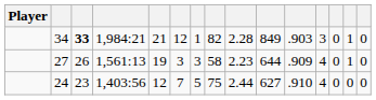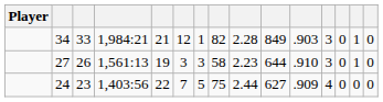 <table class="wikitable sortable" style="text-align:center;">
 <tr>
 <th>Player</th>
 <th></th>
 <th></th>
 <th></th>
 <th></th>
 <th></th>
 <th></th>
 <th></th>
 <th></th>
 <th></th>
 <th></th>
 <th></th>
 <th></th>
 <th></th>
 <th></th>
 </tr>
 <tr>
 <td></td>
 <td>34</td>
-<td><strong>33</strong></td>
+<td>33</td>
 <td>1,984:21</td>
 <td>21</td>
 <td>12</td>
 <td>1</td>
 <td>82</td>
 <td>2.28</td>
 <td>849</td>
 <td>.903</td>
 <td>3</td>
 <td>0</td>
 <td>1</td>
 <td>0</td>
 </tr>
 <tr>
 <td></td>
 <td>27</td>
 <td>26</td>
 <td>1,561:13</td>
 <td>19</td>
 <td>3</td>
 <td>3</td>
 <td>58</td>
 <td>2.23</td>
 <td>644</td>
-<td>.909</td>
-<td>4</td>
+<td>.910</td>
+<td>3</td>
 <td>0</td>
 <td>1</td>
 <td>0</td>
 </tr>
 <tr>
 <td></td>
 <td>24</td>
 <td>23</td>
 <td>1,403:56</td>
-<td>12</td>
+<td>22</td>
 <td>7</td>
 <td>5</td>
 <td>75</td>
 <td>2.44</td>
 <td>627</td>
-<td>.910</td>
+<td>.909</td>
 <td>4</td>
 <td>0</td>
 <td>0</td>
 <td>0</td>
 </tr>
 </table>
